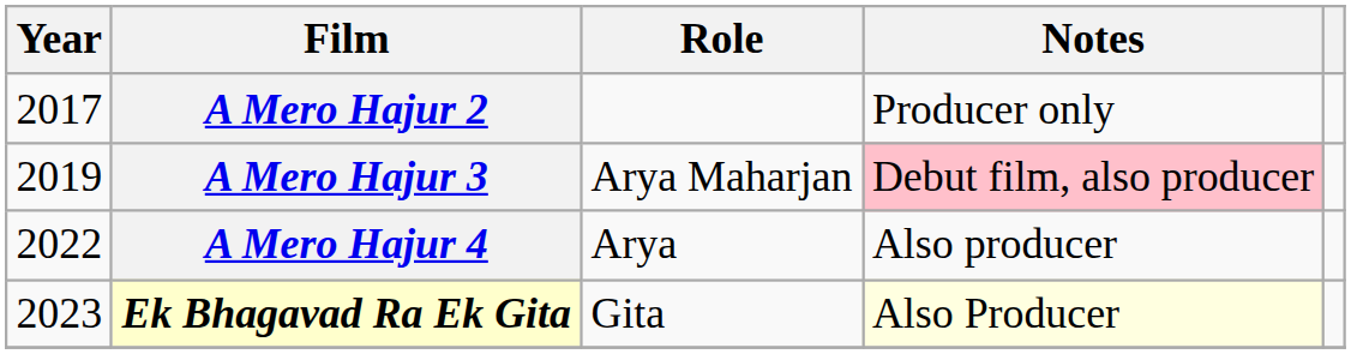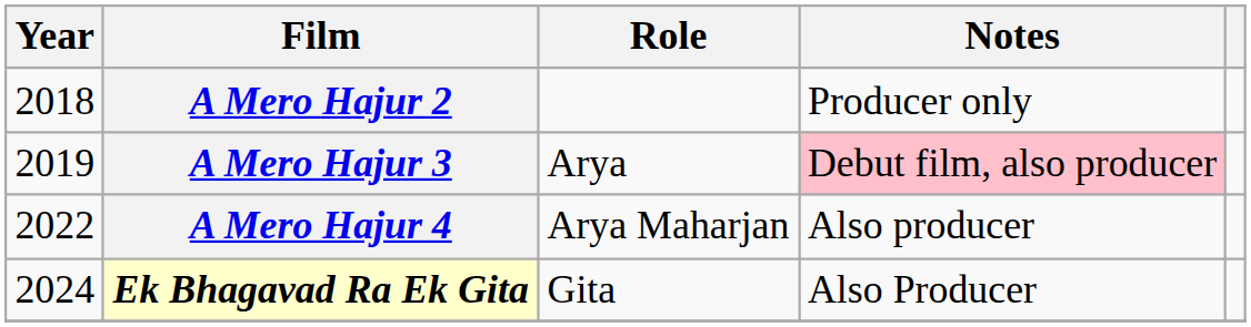 <table class="wikitable plainrowheaders sortable" style="text-align:left;">
 <tr>
 <th>Year</th>
 <th>Film</th>
 <th>Role</th>
 <th scope="col" class="unsortable">Notes</th>
 <th scope="col" class="unsortable"></th>
 </tr>
 <tr>
-<td>2017</td>
+<td>2018</td>
 <th scope="row"><em><a href='#'>A Mero Hajur 2</a></em></th>
 <td></td>
 <td>Producer only</td>
 <td></td>
 </tr>
 <tr>
 <td>2019</td>
 <th scope="row"><em><a href='#'>A Mero Hajur 3</a></em></th>
-<td>Arya Maharjan</td>
+<td>Arya</td>
 <td style="background: pink;">Debut film, also producer</td>
 <td></td>
 </tr>
 <tr>
 <td>2022</td>
 <th scope="row"><em><a href='#'>A Mero Hajur 4</a></em></th>
-<td>Arya</td>
+<td>Arya Maharjan</td>
 <td>Also producer</td>
 <td></td>
 </tr>
 <tr>
-<td>2023</td>
+<td>2024</td>
 <th scope="row" align="left" style="background:#ffc;"><em>Ek Bhagavad Ra Ek Gita </em></th>
 <td>Gita</td>
-<td style="background: lightyellow;">Also Producer</td>
+<td>Also Producer</td>
 <td></td>
 </tr>
 <tr>
 </tr>
 </table>
